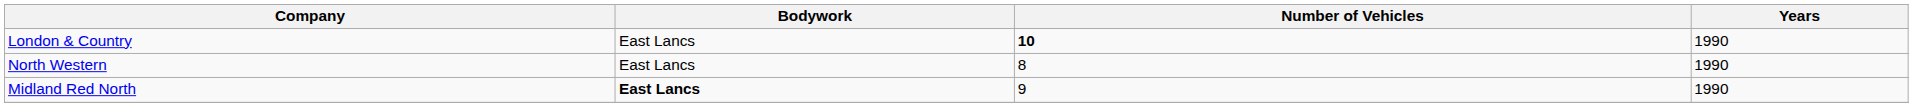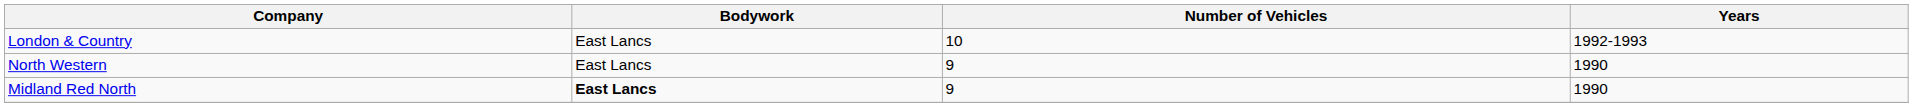 <table class="wikitable" width="100%">
 <tr>
 <th>Company</th>
 <th>Bodywork</th>
 <th>Number of Vehicles</th>
 <th>Years</th>
 </tr>
 <tr>
 <td><a href='#'>London & Country</a></td>
 <td>East Lancs</td>
-<td><strong>10</strong></td>
-<td>1990</td>
+<td>10</td>
+<td>1992-1993</td>
 </tr>
 <tr>
 <td><a href='#'>North Western</a></td>
 <td>East Lancs</td>
-<td>8</td>
+<td>9</td>
 <td>1990</td>
 </tr>
 <tr>
 <td><a href='#'>Midland Red North</a></td>
 <td><strong>East Lancs</strong></td>
 <td>9</td>
 <td>1990</td>
 </tr>
 <tr>
 </tr>
 </table>
